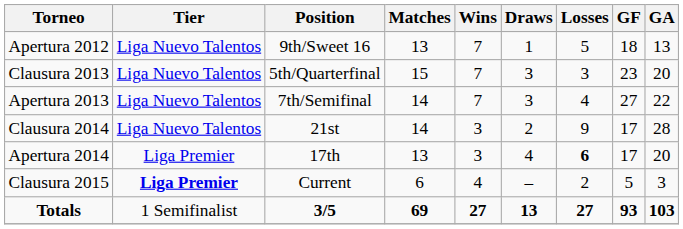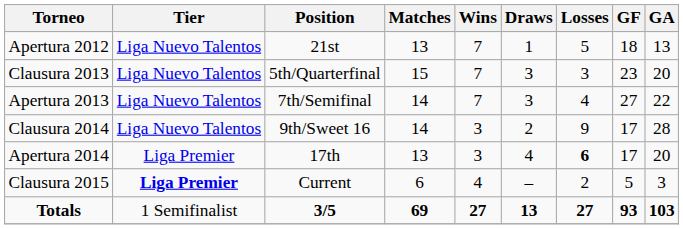 <table class=wikitable style="text-align: center;">
 <tr>
 <th>Torneo</th>
 <th>Tier</th>
 <th>Position</th>
 <th>Matches</th>
 <th>Wins</th>
 <th>Draws</th>
 <th>Losses</th>
 <th>GF</th>
 <th>GA</th>
 </tr>
 <tr>
 <td>Apertura 2012</td>
 <td><a href='#'>Liga Nuevo Talentos</a></td>
-<td>9th/Sweet 16</td>
+<td>21st</td>
 <td>13</td>
 <td>7</td>
 <td>1</td>
 <td>5</td>
 <td>18</td>
 <td>13</td>
 </tr>
 <tr>
 <td>Clausura 2013</td>
 <td><a href='#'>Liga Nuevo Talentos</a></td>
 <td>5th/Quarterfinal</td>
 <td>15</td>
 <td>7</td>
 <td>3</td>
 <td>3</td>
 <td>23</td>
 <td>20</td>
 </tr>
 <tr>
 <td>Apertura 2013</td>
 <td><a href='#'>Liga Nuevo Talentos</a></td>
 <td>7th/Semifinal</td>
 <td>14</td>
 <td>7</td>
 <td>3</td>
 <td>4</td>
 <td>27</td>
 <td>22</td>
 </tr>
 <tr>
 <td>Clausura 2014</td>
 <td><a href='#'>Liga Nuevo Talentos</a></td>
-<td>21st</td>
+<td>9th/Sweet 16</td>
 <td>14</td>
 <td>3</td>
 <td>2</td>
 <td>9</td>
 <td>17</td>
 <td>28</td>
 </tr>
 <tr>
 <td>Apertura 2014</td>
 <td><a href='#'>Liga Premier</a></td>
 <td>17th</td>
 <td>13</td>
 <td>3</td>
 <td>4</td>
 <td><strong>6</strong></td>
 <td>17</td>
 <td>20</td>
 </tr>
 <tr>
 <td>Clausura 2015</td>
 <td><strong><a href='#'>Liga Premier</a></strong></td>
 <td>Current</td>
 <td>6</td>
 <td>4</td>
 <td>–</td>
 <td>2</td>
 <td>5</td>
 <td>3</td>
 </tr>
 <tr>
 <td><strong>Totals</strong></td>
 <td>1 Semifinalist</td>
 <td><strong>3/5</strong></td>
 <td><strong>69</strong></td>
 <td><strong>27</strong></td>
 <td><strong>13</strong></td>
 <td><strong>27</strong></td>
 <td><strong>93</strong></td>
 <td><strong>103</strong></td>
 </tr>
 <tr>
 </tr>
 </table>
